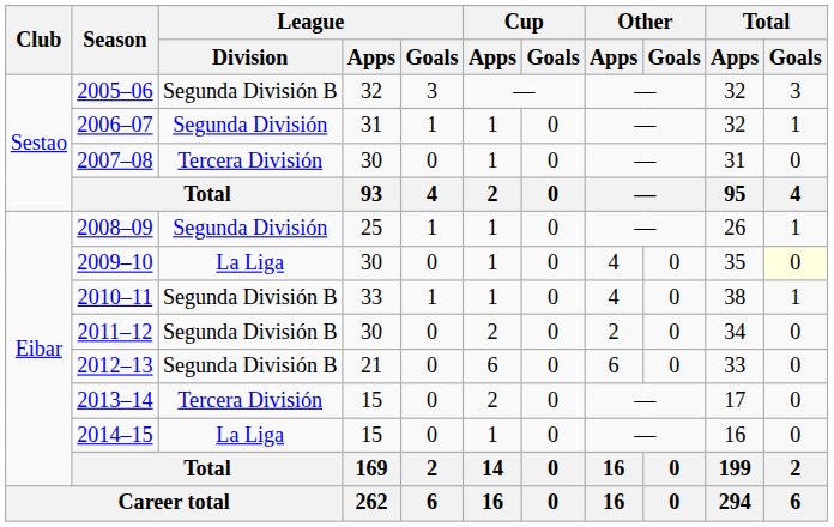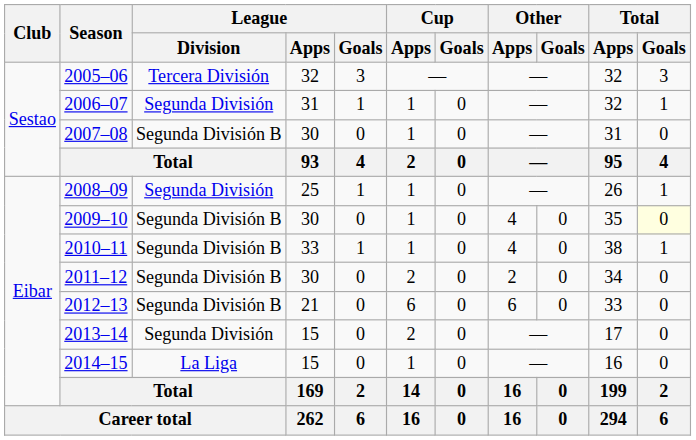 <table class="wikitable" style="text-align: center;">
 <tr>
 <th rowspan="2">Club</th>
 <th rowspan="2">Season</th>
 <th colspan="3">League</th>
 <th colspan="2">Cup</th>
 <th colspan="2">Other</th>
 <th colspan="2">Total</th>
 </tr>
 <tr>
 <th>Division</th>
 <th>Apps</th>
 <th>Goals</th>
 <th>Apps</th>
 <th>Goals</th>
 <th>Apps</th>
 <th>Goals</th>
 <th>Apps</th>
 <th>Goals</th>
 </tr>
 <tr>
 <td rowspan="4"><a href='#'>Sestao</a></td>
 <td><a href='#'>2005–06</a></td>
-<td>Segunda División B</td>
+<td><a href='#'>Tercera División</a></td>
 <td>32</td>
 <td>3</td>
 <td colspan="2">—</td>
 <td colspan="2">—</td>
 <td>32</td>
 <td>3</td>
 </tr>
 <tr>
 <td><a href='#'>2006–07</a></td>
 <td><a href='#'>Segunda División</a></td>
 <td>31</td>
 <td>1</td>
 <td>1</td>
 <td>0</td>
 <td colspan="2">—</td>
 <td>32</td>
 <td>1</td>
 </tr>
 <tr>
 <td><a href='#'>2007–08</a></td>
-<td><a href='#'>Tercera División</a></td>
+<td>Segunda División B</td>
 <td>30</td>
 <td>0</td>
 <td>1</td>
 <td>0</td>
 <td colspan="2">—</td>
 <td>31</td>
 <td>0</td>
 </tr>
 <tr>
 <th colspan="2">Total</th>
 <th>93</th>
 <th>4</th>
 <th>2</th>
 <th>0</th>
 <th colspan="2">—</th>
 <th>95</th>
 <th>4</th>
 </tr>
 <tr>
 <td rowspan="8"><a href='#'>Eibar</a></td>
 <td><a href='#'>2008–09</a></td>
 <td><a href='#'>Segunda División</a></td>
 <td>25</td>
 <td>1</td>
 <td>1</td>
 <td>0</td>
 <td colspan="2">—</td>
 <td>26</td>
 <td>1</td>
 </tr>
 <tr>
 <td><a href='#'>2009–10</a></td>
-<td><a href='#'>La Liga</a></td>
+<td>Segunda División B</td>
 <td>30</td>
 <td>0</td>
 <td>1</td>
 <td>0</td>
 <td>4</td>
 <td>0</td>
 <td>35</td>
 <td style="background: lightyellow;">0</td>
 </tr>
 <tr>
 <td><a href='#'>2010–11</a></td>
 <td>Segunda División B</td>
 <td>33</td>
 <td>1</td>
 <td>1</td>
 <td>0</td>
 <td>4</td>
 <td>0</td>
 <td>38</td>
 <td>1</td>
 </tr>
 <tr>
 <td><a href='#'>2011–12</a></td>
 <td>Segunda División B</td>
 <td>30</td>
 <td>0</td>
 <td>2</td>
 <td>0</td>
 <td>2</td>
 <td>0</td>
 <td>34</td>
 <td>0</td>
 </tr>
 <tr>
 <td><a href='#'>2012–13</a></td>
 <td>Segunda División B</td>
 <td>21</td>
 <td>0</td>
 <td>6</td>
 <td>0</td>
 <td>6</td>
 <td>0</td>
 <td>33</td>
 <td>0</td>
 </tr>
 <tr>
 <td><a href='#'>2013–14</a></td>
-<td><a href='#'>Tercera División</a></td>
+<td>Segunda División</td>
 <td>15</td>
 <td>0</td>
 <td>2</td>
 <td>0</td>
 <td colspan="2">—</td>
 <td>17</td>
 <td>0</td>
 </tr>
 <tr>
 <td><a href='#'>2014–15</a></td>
 <td><a href='#'>La Liga</a></td>
 <td>15</td>
 <td>0</td>
 <td>1</td>
 <td>0</td>
 <td colspan="2">—</td>
 <td>16</td>
 <td>0</td>
 </tr>
 <tr>
 <th colspan="2">Total</th>
 <th>169</th>
 <th>2</th>
 <th>14</th>
 <th>0</th>
 <th>16</th>
 <th>0</th>
 <th>199</th>
 <th>2</th>
 </tr>
 <tr>
 <th colspan="3">Career total</th>
 <th>262</th>
 <th>6</th>
 <th>16</th>
 <th>0</th>
 <th>16</th>
 <th>0</th>
 <th>294</th>
 <th>6</th>
 </tr>
 </table>
